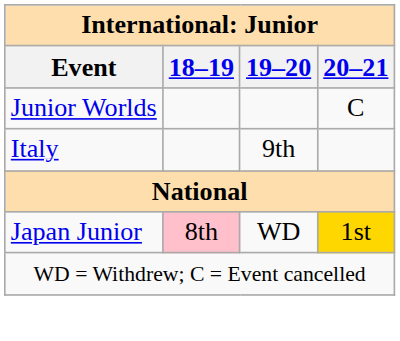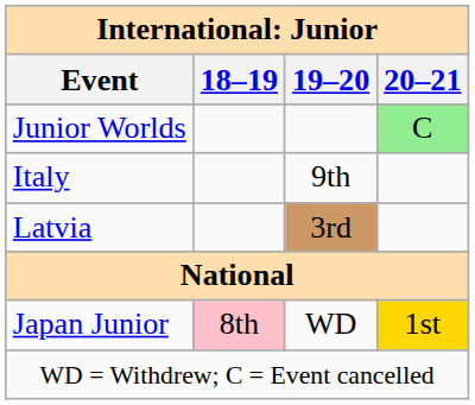 <table class="wikitable" style="text-align:center">
 <tr>
 <th colspan="4" style="background-color: #ffdead; " align="center">International: Junior</th>
 </tr>
 <tr>
 <th>Event</th>
 <th><a href='#'>18–19</a></th>
 <th><a href='#'>19–20</a></th>
 <th><a href='#'>20–21</a></th>
 </tr>
 <tr>
 <td align=left><a href='#'>Junior Worlds</a></td>
 <td></td>
 <td></td>
-<td>C</td>
+<td style="background: lightgreen;">C</td>
 </tr>
 <tr>
 <td align=left> <a href='#'>Italy</a></td>
 <td></td>
 <td>9th</td>
+<td></td>
+</tr>
+<tr>
+<td align=left> <a href='#'>Latvia</a></td>
+<td></td>
+<td bgcolor=cc9966>3rd</td>
 <td></td>
 </tr>
 <tr>
 <th colspan="4" style="background-color: #ffdead; " align="center">National</th>
 </tr>
 <tr>
 <td align=left><a href='#'>Japan Junior</a></td>
 <td style="background: pink;">8th</td>
 <td>WD</td>
 <td bgcolor=gold>1st</td>
 </tr>
 <tr>
 <td colspan="4" align="center"><small> WD = Withdrew; C = Event cancelled </small></td>
 </tr>
 </table>
